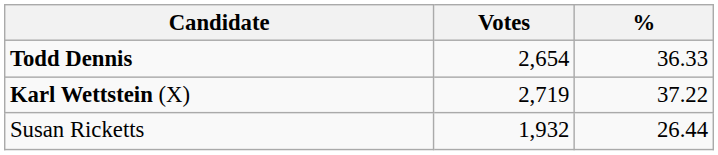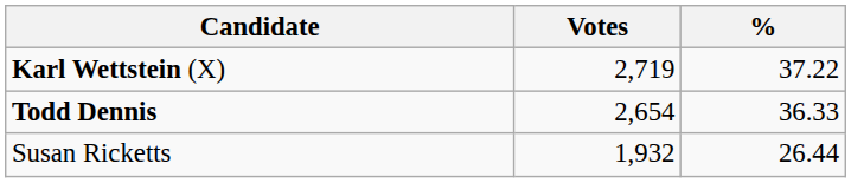 <table style="width:500px;" class="wikitable">
 <tr>
 <th align="center">Candidate</th>
 <th align="center">Votes</th>
 <th align="center">%</th>
 </tr>
 <tr>
+<td align="left"><strong>Karl Wettstein</strong> (X)</td>
+<td align="right">2,719</td>
+<td align="right">37.22</td>
+</tr>
+<tr>
 <td align="left"><strong>Todd Dennis</strong></td>
 <td align="right">2,654</td>
 <td align="right">36.33</td>
-</tr>
-<tr>
-<td align="left"><strong>Karl Wettstein</strong> (X)</td>
-<td align="right">2,719</td>
-<td align="right">37.22</td>
 </tr>
 <tr>
 <td align="left">Susan Ricketts</td>
 <td align="right">1,932</td>
 <td align="right">26.44</td>
 </tr>
 </table>
